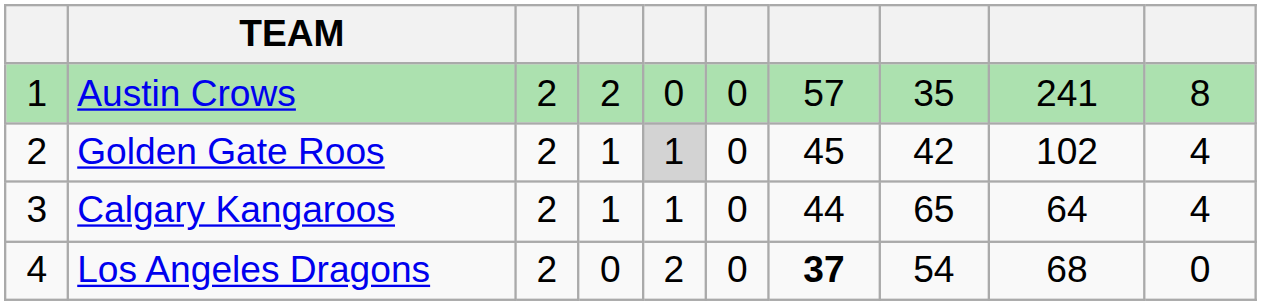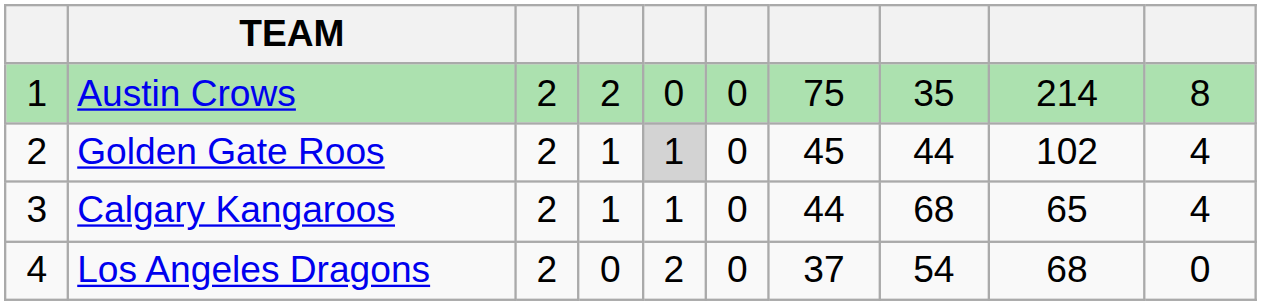 <table class="wikitable" style="text-align: center;">
 <tr>
 <th width=20></th>
 <th width=185>TEAM</th>
 <th width=20></th>
 <th width=20></th>
 <th width=20></th>
 <th width=20></th>
 <th width=40></th>
 <th width=40></th>
 <th width=60></th>
 <th width=40></th>
 </tr>
 <tr style="background:#ACE1AF">
 <td>1</td>
 <td align="left"><a href='#'>Austin Crows</a></td>
 <td>2</td>
 <td>2</td>
 <td>0</td>
 <td>0</td>
-<td>57</td>
+<td>75</td>
 <td>35</td>
-<td>241</td>
+<td>214</td>
 <td>8</td>
 </tr>
 <tr>
 <td>2</td>
 <td align="left"><a href='#'>Golden Gate Roos</a></td>
 <td>2</td>
 <td>1</td>
 <td style="background: lightgrey;">1</td>
 <td>0</td>
 <td>45</td>
-<td>42</td>
+<td>44</td>
 <td>102</td>
 <td>4</td>
 </tr>
 <tr>
 <td>3</td>
 <td align="left"><a href='#'>Calgary Kangaroos</a></td>
 <td>2</td>
 <td>1</td>
 <td>1</td>
 <td>0</td>
 <td>44</td>
+<td>68</td>
 <td>65</td>
-<td>64</td>
 <td>4</td>
 </tr>
 <tr>
 <td>4</td>
 <td align="left"><a href='#'>Los Angeles Dragons</a></td>
 <td>2</td>
 <td>0</td>
 <td>2</td>
 <td>0</td>
-<td><strong>37</strong></td>
+<td>37</td>
 <td>54</td>
 <td>68</td>
 <td>0</td>
 </tr>
 </table>
